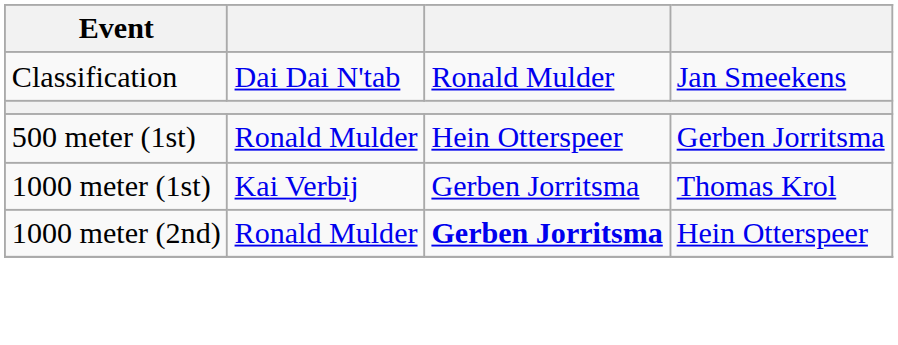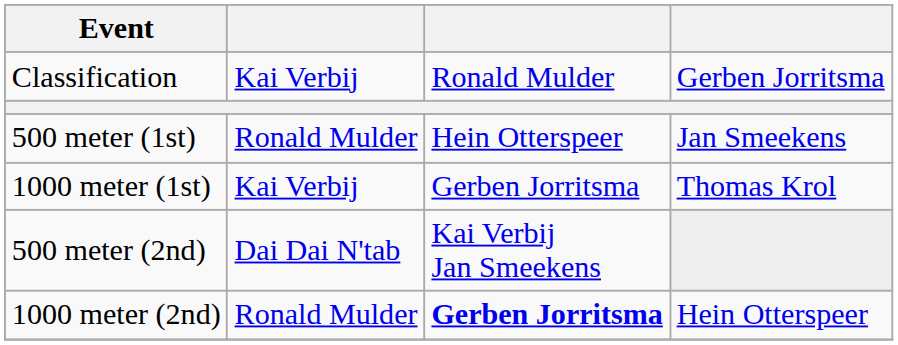 <table class="wikitable">
 <tr>
 <th>Event</th>
 <th></th>
 <th></th>
 <th></th>
 </tr>
 <tr>
 <td>Classification</td>
-<td><a href='#'>Dai Dai N'tab</a></td>
+<td><a href='#'>Kai Verbij</a></td>
 <td><a href='#'>Ronald Mulder</a></td>
-<td><a href='#'>Jan Smeekens</a></td>
+<td><a href='#'>Gerben Jorritsma</a></td>
 </tr>
 <tr>
 <th Colspan=4></th>
 </tr>
 <tr>
 <td>500 meter (1st)</td>
 <td><a href='#'>Ronald Mulder</a></td>
 <td><a href='#'>Hein Otterspeer</a></td>
-<td><a href='#'>Gerben Jorritsma</a></td>
+<td><a href='#'>Jan Smeekens</a></td>
 </tr>
 <tr>
 <td>1000 meter (1st)</td>
 <td><a href='#'>Kai Verbij</a></td>
 <td><a href='#'>Gerben Jorritsma</a></td>
 <td><a href='#'>Thomas Krol</a></td>
+</tr>
+<tr>
+<td>500 meter (2nd)</td>
+<td><a href='#'>Dai Dai N'tab</a></td>
+<td><a href='#'>Kai Verbij</a> <br> <a href='#'>Jan Smeekens</a></td>
+<td bgcolor=#EEEEEE></td>
 </tr>
 <tr>
 <td>1000 meter (2nd)</td>
 <td><a href='#'>Ronald Mulder</a></td>
 <td><strong><a href='#'>Gerben Jorritsma</a></strong></td>
 <td><a href='#'>Hein Otterspeer</a></td>
 </tr>
 <tr>
 </tr>
 </table>
